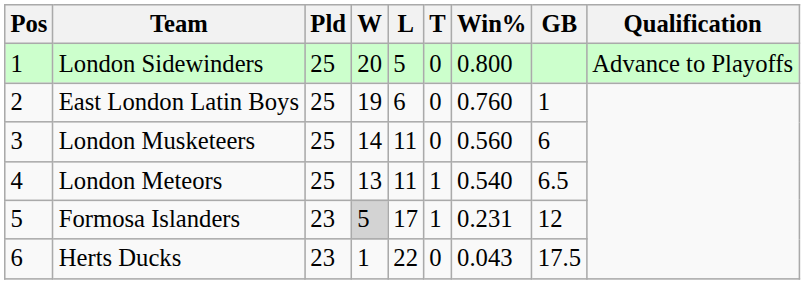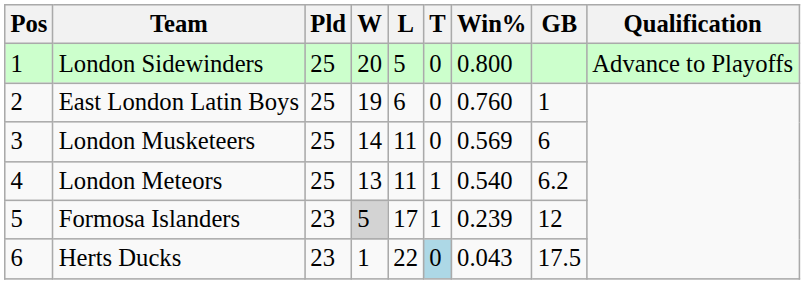 <table class="wikitable">
 <tr>
 <th>Pos</th>
 <th>Team</th>
 <th>Pld</th>
 <th>W</th>
 <th>L</th>
 <th>T</th>
 <th>Win%</th>
 <th>GB</th>
 <th>Qualification</th>
 </tr>
 <tr style="background:#ccffcc;">
 <td>1</td>
 <td>London Sidewinders</td>
 <td>25</td>
 <td>20</td>
 <td>5</td>
 <td>0</td>
 <td>0.800</td>
 <td></td>
 <td>Advance to Playoffs</td>
 </tr>
 <tr>
 <td>2</td>
 <td>East London Latin Boys</td>
 <td>25</td>
 <td>19</td>
 <td>6</td>
 <td>0</td>
 <td>0.760</td>
 <td>1</td>
 <td rowspan="5"></td>
 </tr>
 <tr>
 <td>3</td>
 <td>London Musketeers</td>
 <td>25</td>
 <td>14</td>
 <td>11</td>
 <td>0</td>
-<td>0.560</td>
+<td>0.569</td>
 <td>6</td>
 </tr>
 <tr>
 <td>4</td>
 <td>London Meteors</td>
 <td>25</td>
 <td>13</td>
 <td>11</td>
 <td>1</td>
 <td>0.540</td>
-<td>6.5</td>
+<td>6.2</td>
 </tr>
 <tr>
 <td>5</td>
 <td>Formosa Islanders</td>
 <td>23</td>
 <td style="background: lightgrey;">5</td>
 <td>17</td>
 <td>1</td>
-<td>0.231</td>
+<td>0.239</td>
 <td>12</td>
 </tr>
 <tr>
 <td>6</td>
 <td>Herts Ducks</td>
 <td>23</td>
 <td>1</td>
 <td>22</td>
-<td>0</td>
+<td style="background: lightblue;">0</td>
 <td>0.043</td>
 <td>17.5</td>
 </tr>
 </table>
